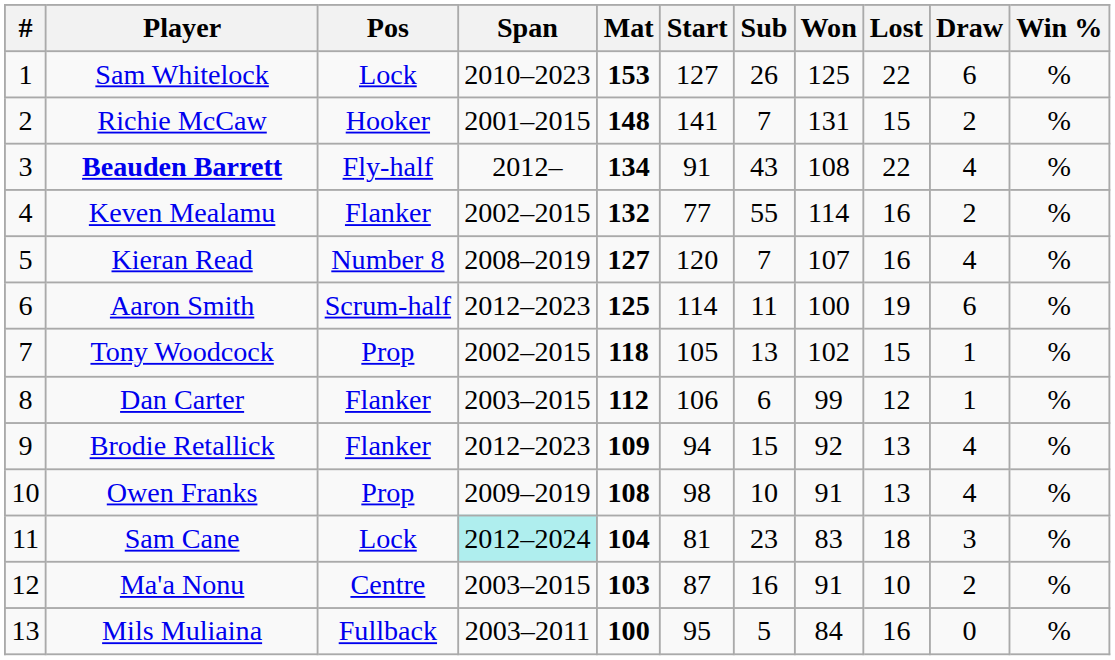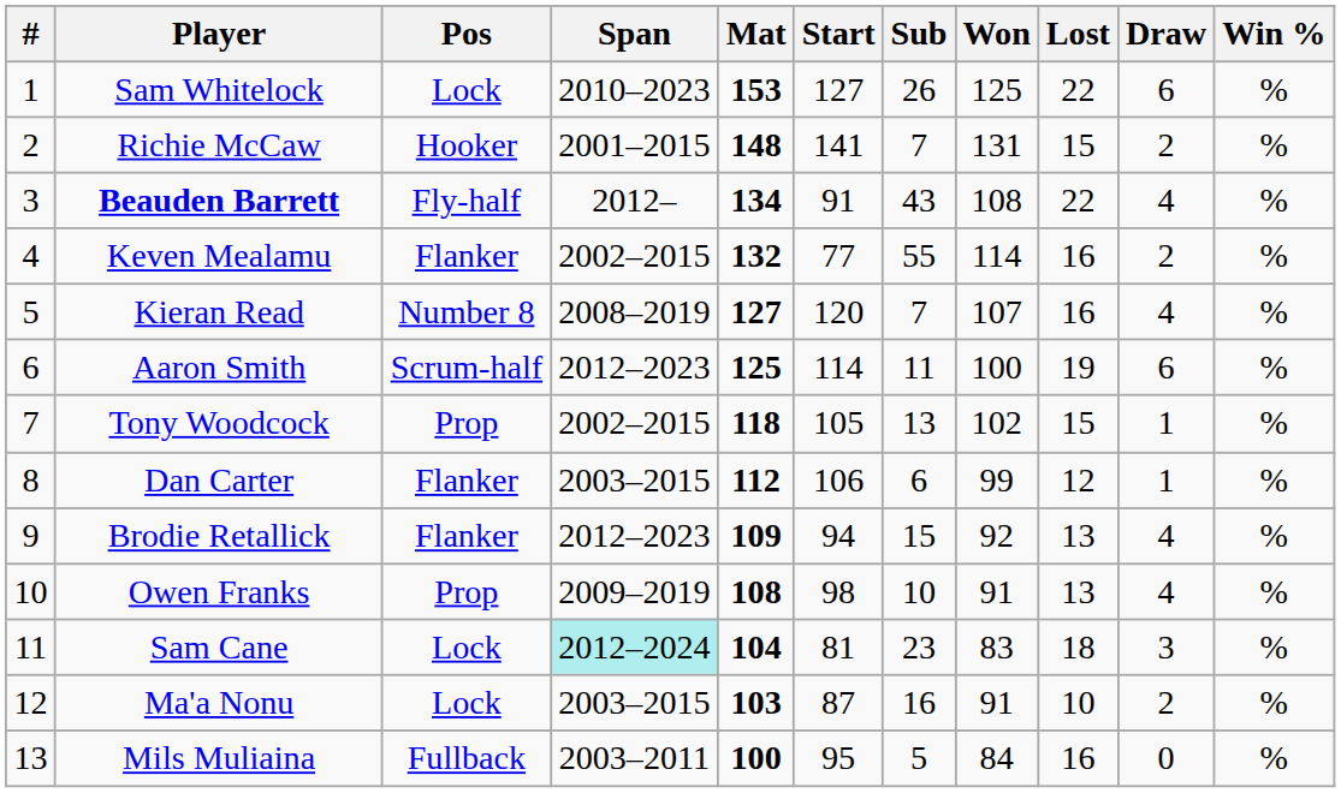 <table class="wikitable sortable" style="font-size:95%; text-align:center;">
 <tr>
 <th>#</th>
 <th style="width:140px;">Player</th>
 <th>Pos</th>
 <th>Span</th>
 <th>Mat</th>
 <th>Start</th>
 <th>Sub</th>
 <th>Won</th>
 <th>Lost</th>
 <th>Draw</th>
 <th>Win %</th>
 </tr>
 <tr>
 <td>1</td>
 <td><a href='#'>Sam Whitelock</a></td>
 <td><a href='#'>Lock</a></td>
 <td>2010–2023</td>
 <td><strong>153</strong></td>
 <td>127</td>
 <td>26</td>
 <td>125</td>
 <td>22</td>
 <td>6</td>
 <td>%</td>
 </tr>
 <tr>
 <td>2</td>
 <td><a href='#'>Richie McCaw</a></td>
 <td><a href='#'>Hooker</a></td>
 <td>2001–2015</td>
 <td><strong>148</strong></td>
 <td>141</td>
 <td>7</td>
 <td>131</td>
 <td>15</td>
 <td>2</td>
 <td>%</td>
 </tr>
 <tr>
 <td>3</td>
 <td><strong><a href='#'>Beauden Barrett</a></strong></td>
 <td><a href='#'>Fly-half</a></td>
 <td>2012–</td>
 <td><strong>134</strong></td>
 <td>91</td>
 <td>43</td>
 <td>108</td>
 <td>22</td>
 <td>4</td>
 <td>%</td>
 </tr>
 <tr>
 <td>4</td>
 <td><a href='#'>Keven Mealamu</a></td>
 <td><a href='#'>Flanker</a></td>
 <td>2002–2015</td>
 <td><strong>132</strong></td>
 <td>77</td>
 <td>55</td>
 <td>114</td>
 <td>16</td>
 <td>2</td>
 <td>%</td>
 </tr>
 <tr>
 <td>5</td>
 <td><a href='#'>Kieran Read</a></td>
 <td><a href='#'>Number 8</a></td>
 <td>2008–2019</td>
 <td><strong>127</strong></td>
 <td>120</td>
 <td>7</td>
 <td>107</td>
 <td>16</td>
 <td>4</td>
 <td>%</td>
 </tr>
 <tr>
 <td>6</td>
 <td><a href='#'>Aaron Smith</a></td>
 <td><a href='#'>Scrum-half</a></td>
 <td>2012–2023</td>
 <td><strong>125</strong></td>
 <td>114</td>
 <td>11</td>
 <td>100</td>
 <td>19</td>
 <td>6</td>
 <td>%</td>
 </tr>
 <tr>
 <td>7</td>
 <td><a href='#'>Tony Woodcock</a></td>
 <td><a href='#'>Prop</a></td>
 <td>2002–2015</td>
 <td><strong>118</strong></td>
 <td>105</td>
 <td>13</td>
 <td>102</td>
 <td>15</td>
 <td>1</td>
 <td>%</td>
 </tr>
 <tr>
 <td>8</td>
 <td><a href='#'>Dan Carter</a></td>
 <td><a href='#'>Flanker</a></td>
 <td>2003–2015</td>
 <td><strong>112</strong></td>
 <td>106</td>
 <td>6</td>
 <td>99</td>
 <td>12</td>
 <td>1</td>
 <td>%</td>
 </tr>
 <tr>
 <td>9</td>
 <td><a href='#'>Brodie Retallick</a></td>
 <td><a href='#'>Flanker</a></td>
 <td>2012–2023</td>
 <td><strong>109</strong></td>
 <td>94</td>
 <td>15</td>
 <td>92</td>
 <td>13</td>
 <td>4</td>
 <td>%</td>
 </tr>
 <tr>
 <td>10</td>
 <td><a href='#'>Owen Franks</a></td>
 <td><a href='#'>Prop</a></td>
 <td>2009–2019</td>
 <td><strong>108</strong></td>
 <td>98</td>
 <td>10</td>
 <td>91</td>
 <td>13</td>
 <td>4</td>
 <td>%</td>
 </tr>
 <tr>
 <td>11</td>
 <td><a href='#'>Sam Cane</a></td>
 <td><a href='#'>Lock</a></td>
 <td style="background: paleturquoise;">2012–2024</td>
 <td><strong>104</strong></td>
 <td>81</td>
 <td>23</td>
 <td>83</td>
 <td>18</td>
 <td>3</td>
 <td>%</td>
 </tr>
 <tr>
 <td>12</td>
 <td><a href='#'>Ma'a Nonu</a></td>
-<td><a href='#'>Centre</a></td>
+<td><a href='#'>Lock</a></td>
 <td>2003–2015</td>
 <td><strong>103</strong></td>
 <td>87</td>
 <td>16</td>
 <td>91</td>
 <td>10</td>
 <td>2</td>
 <td>%</td>
 </tr>
 <tr>
 <td>13</td>
 <td><a href='#'>Mils Muliaina</a></td>
 <td><a href='#'>Fullback</a></td>
 <td>2003–2011</td>
 <td><strong>100</strong></td>
 <td>95</td>
 <td>5</td>
 <td>84</td>
 <td>16</td>
 <td>0</td>
 <td>%</td>
 </tr>
 </table>
